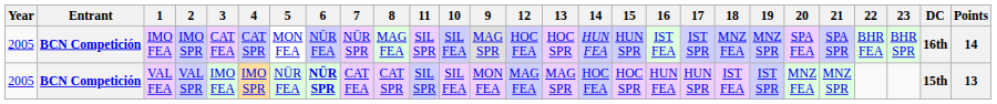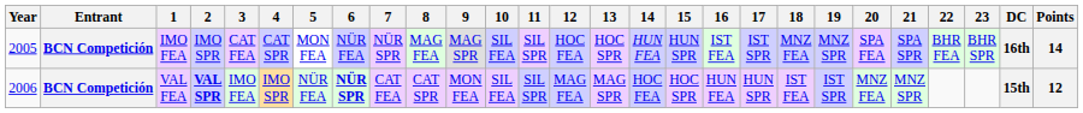 <table class="wikitable" style="text-align:center; font-size:85%">
 <tr>
 <th>Year</th>
 <th>Entrant</th>
 <th>1</th>
 <th>2</th>
 <th>3</th>
 <th>4</th>
 <th>5</th>
 <th>6</th>
 <th>7</th>
 <th>8</th>
+<th>9</th>
+<th>10</th>
 <th>11</th>
-<th>10</th>
-<th>9</th>
 <th>12</th>
 <th>13</th>
 <th>14</th>
 <th>15</th>
 <th>16</th>
 <th>17</th>
 <th>18</th>
 <th>19</th>
 <th>20</th>
 <th>21</th>
 <th>22</th>
 <th>23</th>
 <th>DC</th>
 <th>Points</th>
 </tr>
 <tr>
 <td><a href='#'>2005</a></td>
 <th nowrap><a href='#'>BCN Competición</a></th>
 <td style="background:#EFCFFF;"><a href='#'>IMO<br>FEA</a><br></td>
 <td style="background:#CFCFFF;"><a href='#'>IMO<br>SPR</a><br></td>
 <td style="background:#EFCFFF;"><a href='#'>CAT<br>FEA</a><br></td>
 <td style="background:#CFCFFF;"><a href='#'>CAT<br>SPR</a><br></td>
 <td style="background:#FFFFFF;"><a href='#'>MON<br>FEA</a><br></td>
 <td style="background:#CFCFFF;"><a href='#'>NÜR<br>FEA</a><br></td>
 <td style="background:#EFCFFF;"><a href='#'>NÜR<br>SPR</a><br></td>
 <td style="background:#DFFFDF;"><a href='#'>MAG<br>FEA</a><br></td>
+<td style="background:#DFDFDF;"><a href='#'>MAG<br>SPR</a><br></td>
+<td style="background:#CFCFFF;"><a href='#'>SIL<br>FEA</a><br></td>
 <td style="background:#EFCFFF;"><a href='#'>SIL<br>SPR</a><br></td>
-<td style="background:#CFCFFF;"><a href='#'>SIL<br>FEA</a><br></td>
-<td style="background:#DFDFDF;"><a href='#'>MAG<br>SPR</a><br></td>
 <td style="background:#CFCFFF;"><a href='#'>HOC<br>FEA</a><br></td>
 <td style="background:#EFCFFF;"><a href='#'>HOC<br>SPR</a><br></td>
 <td style="background:#CFCFFF;"><em><a href='#'>HUN<br>FEA</a></em><br></td>
 <td style="background:#CFCFFF;"><a href='#'>HUN<br>SPR</a><br></td>
 <td style="background:#DFFFDF;"><a href='#'>IST<br>FEA</a><br></td>
 <td style="background:#CFCFFF;"><a href='#'>IST<br>SPR</a><br></td>
 <td style="background:#CFCFFF;"><a href='#'>MNZ<br>FEA</a><br></td>
 <td style="background:#CFCFFF;"><a href='#'>MNZ<br>SPR</a><br></td>
 <td style="background:#EFCFFF;"><a href='#'>SPA<br>FEA</a><br></td>
 <td style="background:#CFCFFF;"><a href='#'>SPA<br>SPR</a><br></td>
 <td style="background:#DFFFDF;"><a href='#'>BHR<br>FEA</a><br></td>
 <td style="background:#DFFFDF;"><a href='#'>BHR<br>SPR</a><br></td>
 <th>16th</th>
 <th>14</th>
 </tr>
 <tr>
-<td><a href='#'>2005</a></td>
+<td><a href='#'>2006</a></td>
 <th nowrap><a href='#'>BCN Competición</a></th>
 <td style="background:#EFCFFF;"><a href='#'>VAL<br>FEA</a><br></td>
-<td style="background:#CFCFFF;"><a href='#'>VAL<br>SPR</a><br></td>
+<td style="background:#CFCFFF;"><strong><a href='#'>VAL<br>SPR</a><br></strong></td>
 <td style="background:#DFFFDF;"><a href='#'>IMO<br>FEA</a><br></td>
 <td style="background:#FFDF9F;"><a href='#'>IMO<br>SPR</a><br></td>
 <td style="background:#DFFFDF;"><a href='#'>NÜR<br>FEA</a><br></td>
 <td style="background:#DFFFDF;"><strong><a href='#'>NÜR<br>SPR</a><br></strong></td>
 <td style="background:#EFCFFF;"><a href='#'>CAT<br>FEA</a><br></td>
 <td style="background:#EFCFFF;"><a href='#'>CAT<br>SPR</a><br></td>
+<td style="background:#EFCFFF;"><a href='#'>MON<br>FEA</a><br></td>
+<td style="background:#EFCFFF;"><a href='#'>SIL<br>FEA</a><br></td>
 <td style="background:#CFCFFF;"><a href='#'>SIL<br>SPR</a><br></td>
-<td style="background:#EFCFFF;"><a href='#'>SIL<br>FEA</a><br></td>
-<td style="background:#EFCFFF;"><a href='#'>MON<br>FEA</a><br></td>
 <td style="background:#CFCFFF;"><a href='#'>MAG<br>FEA</a><br></td>
 <td style="background:#EFCFFF;"><a href='#'>MAG<br>SPR</a><br></td>
 <td style="background:#CFCFFF;"><a href='#'>HOC<br>FEA</a><br></td>
 <td style="background:#EFCFFF;"><a href='#'>HOC<br>SPR</a><br></td>
 <td style="background:#EFCFFF;"><a href='#'>HUN<br>FEA</a><br></td>
 <td style="background:#EFCFFF;"><a href='#'>HUN<br>SPR</a><br></td>
 <td style="background:#EFCFFF;"><a href='#'>IST<br>FEA</a><br></td>
 <td style="background:#CFCFFF;"><a href='#'>IST<br>SPR</a><br></td>
 <td style="background:#DFFFDF;"><a href='#'>MNZ<br>FEA</a><br></td>
 <td style="background:#DFFFDF;"><a href='#'>MNZ<br>SPR</a><br></td>
 <td></td>
 <td></td>
 <th>15th</th>
-<th>13</th>
+<th>12</th>
 </tr>
 </table>
